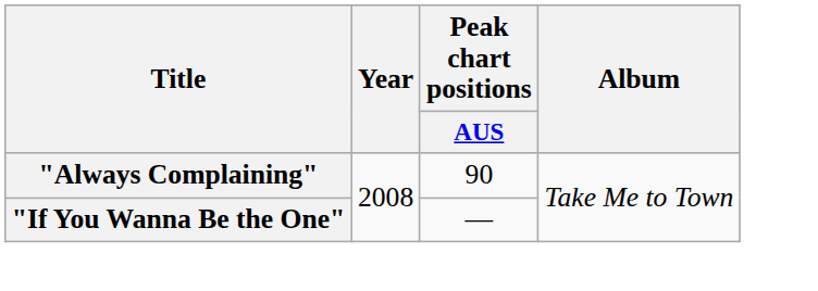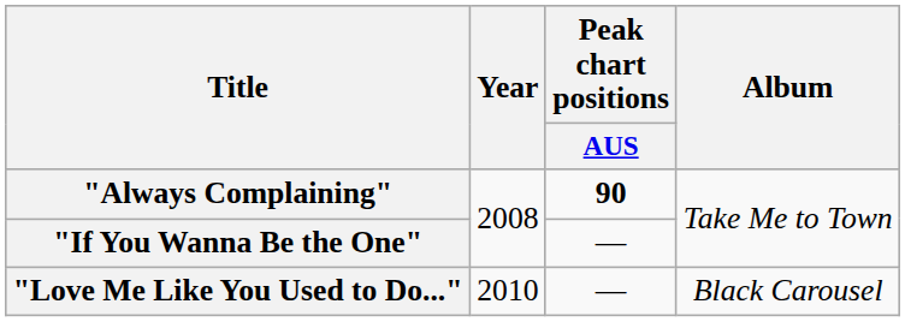 <table class="wikitable plainrowheaders" style="text-align:center;">
 <tr>
 <th scope="col" rowspan="2">Title</th>
 <th scope="col" rowspan="2">Year</th>
 <th scope="col" colspan="1">Peak chart positions</th>
 <th scope="col" rowspan="2">Album</th>
 </tr>
 <tr>
 <th scope="col" style="width:3em;font-size:90%;"><a href='#'>AUS</a><br></th>
 </tr>
 <tr>
 <th scope="row">"Always Complaining"</th>
 <td rowspan="2">2008</td>
-<td>90</td>
+<td><strong>90</strong></td>
 <td rowspan="2"><em>Take Me to Town</em></td>
 </tr>
 <tr>
 <th scope="row">"If You Wanna Be the One"</th>
 <td>—</td>
 </tr>
+<tr>
+<th scope="row">"Love Me Like You Used to Do..."</th>
+<td>2010</td>
+<td>—</td>
+<td><em>Black Carousel</em></td>
+</tr>
 </table>
